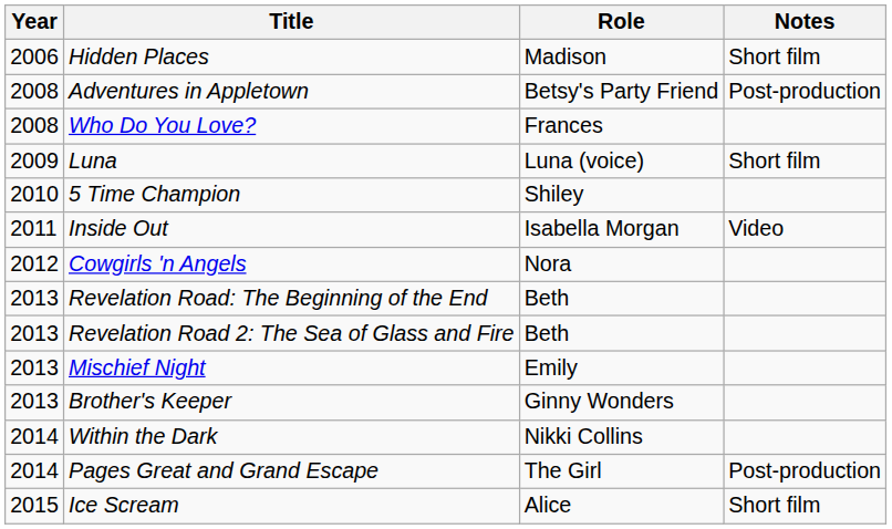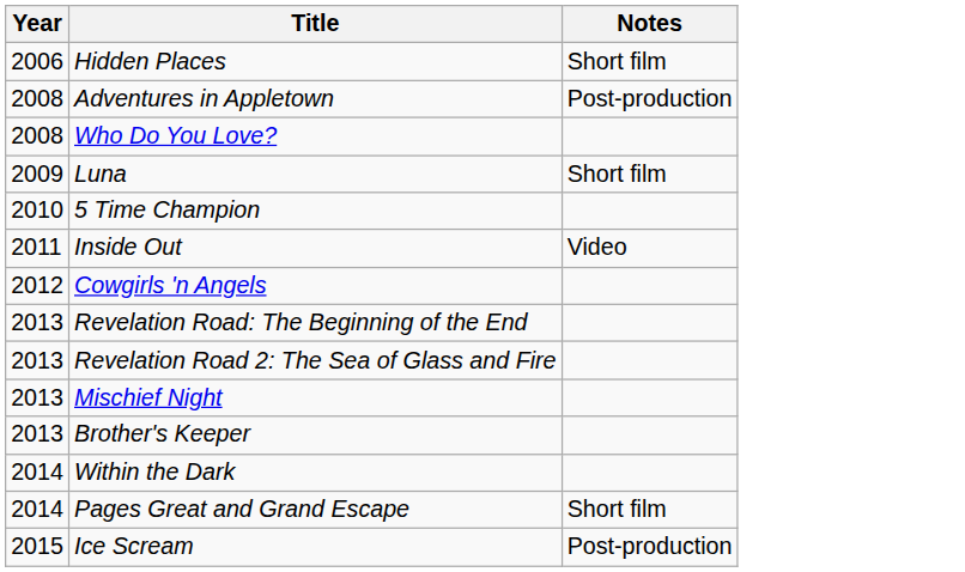 <table class="wikitable sortable">
 <tr>
 <th>Year</th>
 <th>Title</th>
-<th>Role</th>
 <th class="unsortable">Notes</th>
 </tr>
 <tr>
 <td>2006</td>
 <td><em>Hidden Places</em></td>
-<td>Madison</td>
 <td>Short film</td>
 </tr>
 <tr>
 <td>2008</td>
 <td><em>Adventures in Appletown</em></td>
-<td>Betsy's Party Friend</td>
 <td>Post-production</td>
 </tr>
 <tr>
 <td>2008</td>
 <td><em><a href='#'>Who Do You Love?</a></em></td>
-<td>Frances</td>
 <td></td>
 </tr>
 <tr>
 <td>2009</td>
 <td><em>Luna</em></td>
-<td>Luna (voice)</td>
 <td>Short film</td>
 </tr>
 <tr>
 <td>2010</td>
 <td><em>5 Time Champion</em></td>
-<td>Shiley</td>
 <td></td>
 </tr>
 <tr>
 <td>2011</td>
 <td><em>Inside Out</em></td>
-<td>Isabella Morgan</td>
 <td>Video</td>
 </tr>
 <tr>
 <td>2012</td>
 <td><em><a href='#'>Cowgirls 'n Angels</a></em></td>
-<td>Nora</td>
 <td></td>
 </tr>
 <tr>
 <td>2013</td>
 <td><em>Revelation Road: The Beginning of the End</em></td>
-<td>Beth</td>
 <td></td>
 </tr>
 <tr>
 <td>2013</td>
 <td><em>Revelation Road 2: The Sea of Glass and Fire</em></td>
-<td>Beth</td>
 <td></td>
 </tr>
 <tr>
 <td>2013</td>
 <td><em><a href='#'>Mischief Night</a></em></td>
-<td>Emily</td>
 <td></td>
 </tr>
 <tr>
 <td>2013</td>
 <td><em>Brother's Keeper</em></td>
-<td>Ginny Wonders</td>
 <td></td>
 </tr>
 <tr>
 <td>2014</td>
 <td><em>Within the Dark</em></td>
-<td>Nikki Collins</td>
 <td></td>
 </tr>
 <tr>
 <td>2014</td>
 <td><em>Pages Great and Grand Escape</em></td>
-<td>The Girl</td>
-<td>Post-production</td>
+<td>Short film</td>
 </tr>
 <tr>
 <td>2015</td>
 <td><em>Ice Scream</em></td>
-<td>Alice</td>
-<td>Short film</td>
+<td>Post-production</td>
 </tr>
 </table>
